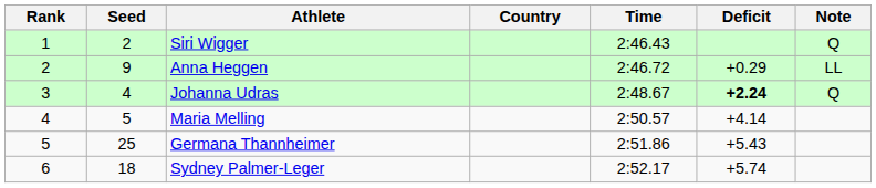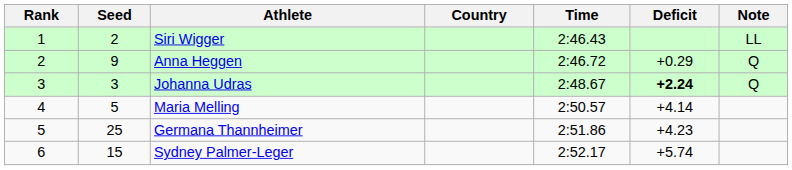 <table class="wikitable sortable" style="text-align:center" width=55%>
 <tr>
 <th>Rank</th>
 <th>Seed</th>
 <th>Athlete</th>
 <th>Country</th>
 <th>Time</th>
 <th>Deficit</th>
 <th>Note</th>
 </tr>
 <tr bgcolor=ccffcc>
 <td>1</td>
 <td>2</td>
 <td align=left><a href='#'>Siri Wigger</a></td>
 <td align=left></td>
 <td>2:46.43</td>
 <td></td>
-<td>Q</td>
+<td>LL</td>
 </tr>
 <tr bgcolor=ccffcc>
 <td>2</td>
 <td>9</td>
 <td align=left><a href='#'>Anna Heggen</a></td>
 <td align=left></td>
 <td>2:46.72</td>
 <td>+0.29</td>
-<td>LL</td>
+<td>Q</td>
 </tr>
 <tr bgcolor=ccffcc>
 <td>3</td>
-<td>4</td>
+<td>3</td>
 <td align=left><a href='#'>Johanna Udras</a></td>
 <td align=left></td>
 <td>2:48.67</td>
 <td><strong>+2.24</strong></td>
 <td>Q</td>
 </tr>
 <tr>
 <td>4</td>
 <td>5</td>
 <td align=left><a href='#'>Maria Melling</a></td>
 <td align=left></td>
 <td>2:50.57</td>
 <td>+4.14</td>
 <td></td>
 </tr>
 <tr>
 <td>5</td>
 <td>25</td>
 <td align=left><a href='#'>Germana Thannheimer</a></td>
 <td align=left></td>
 <td>2:51.86</td>
-<td>+5.43</td>
+<td>+4.23</td>
 <td></td>
 </tr>
 <tr>
 <td>6</td>
-<td>18</td>
+<td>15</td>
 <td align=left><a href='#'>Sydney Palmer-Leger</a></td>
 <td align=left></td>
 <td>2:52.17</td>
 <td>+5.74</td>
 <td></td>
 </tr>
 </table>
